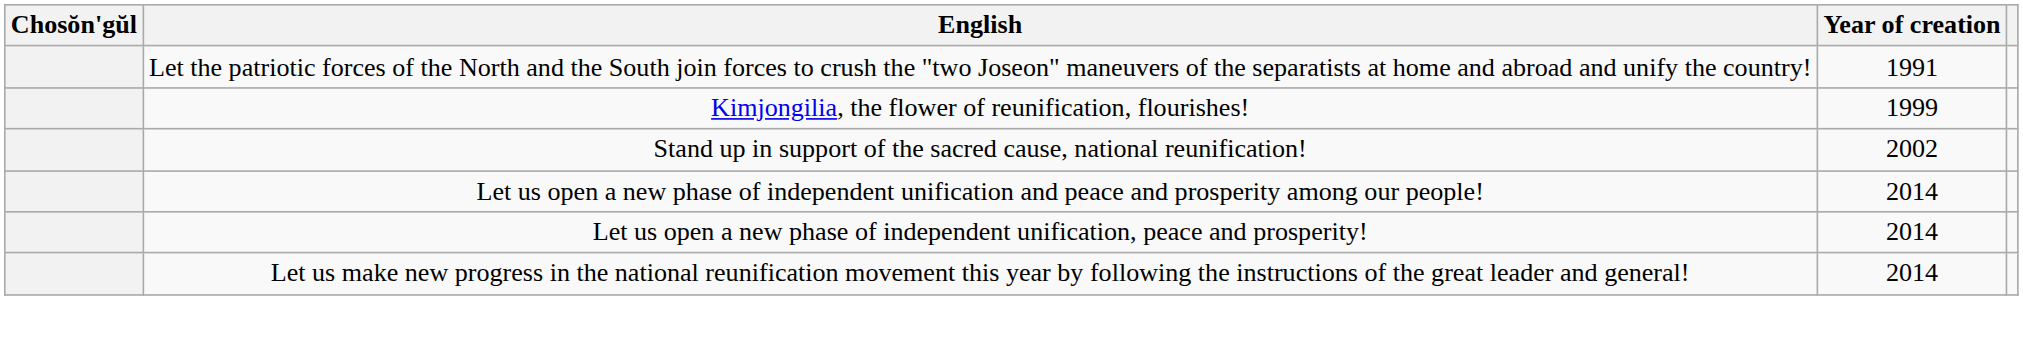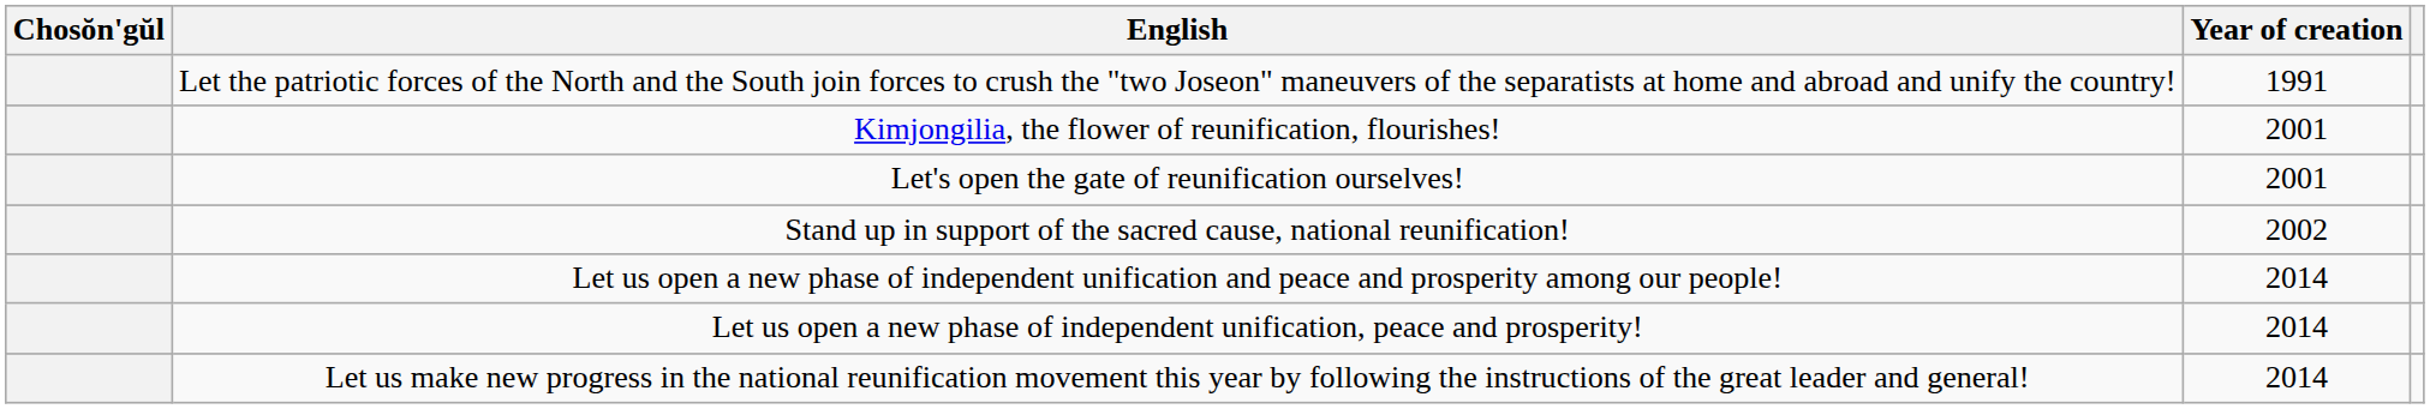 <table class="wikitable sortable" style="text-align: center;">
 <tr>
 <th scope="col">Chosŏn'gŭl</th>
 <th scope="col">English</th>
 <th scope="col">Year of creation</th>
 <th scope="col" class="unsortable"></th>
 </tr>
 <tr>
 <th scope="row"></th>
 <td>Let the patriotic forces of the North and the South join forces to crush the "two Joseon" maneuvers of the separatists at home and abroad and unify the country!</td>
 <td>1991</td>
 <td></td>
 </tr>
 <tr>
 <th scope="row"></th>
 <td><a href='#'>Kimjongilia</a>, the flower of reunification, flourishes!</td>
-<td>1999</td>
+<td>2001</td>
+<td></td>
+</tr>
+<tr>
+<th scope="row"></th>
+<td>Let's open the gate of reunification ourselves!</td>
+<td>2001</td>
 <td></td>
 </tr>
 <tr>
 <th scope="row"></th>
 <td>Stand up in support of the sacred cause, national reunification!</td>
 <td>2002</td>
 <td></td>
 </tr>
 <tr>
 <th scope="row"></th>
 <td>Let us open a new phase of independent unification and peace and prosperity among our people!</td>
 <td>2014</td>
 <td></td>
 </tr>
 <tr>
 <th scope="row"></th>
 <td>Let us open a new phase of independent unification, peace and prosperity!</td>
 <td>2014</td>
 <td></td>
 </tr>
 <tr>
 <th scope="row"></th>
 <td>Let us make new progress in the national reunification movement this year by following the instructions of the great leader and general!</td>
 <td>2014</td>
 <td></td>
 </tr>
 </table>
